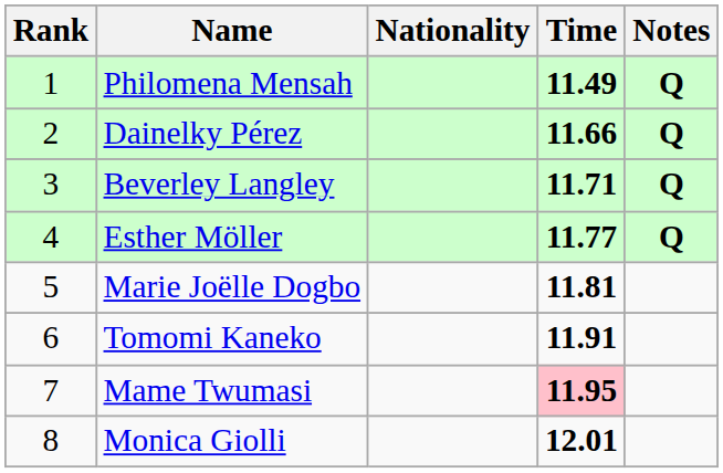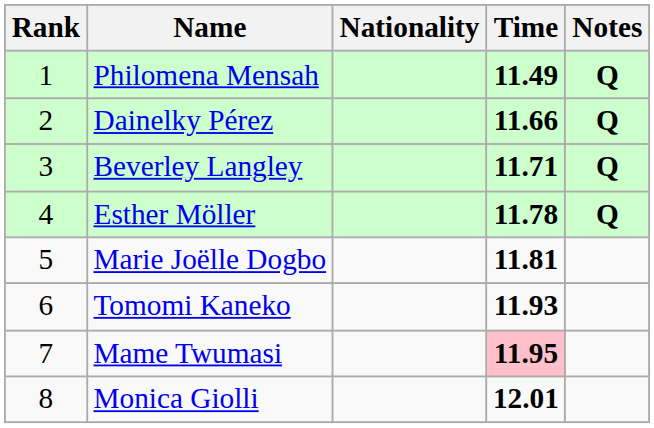 <table class="wikitable sortable" style="text-align:center">
 <tr>
 <th>Rank</th>
 <th>Name</th>
 <th>Nationality</th>
 <th>Time</th>
 <th>Notes</th>
 </tr>
 <tr bgcolor=ccffcc>
 <td>1</td>
 <td align=left><a href='#'>Philomena Mensah</a></td>
 <td align=left></td>
 <td><strong>11.49</strong></td>
 <td><strong>Q</strong></td>
 </tr>
 <tr bgcolor=ccffcc>
 <td>2</td>
 <td align=left><a href='#'>Dainelky Pérez</a></td>
 <td align=left></td>
 <td><strong>11.66</strong></td>
 <td><strong>Q</strong></td>
 </tr>
 <tr bgcolor=ccffcc>
 <td>3</td>
 <td align=left><a href='#'>Beverley Langley</a></td>
 <td align=left></td>
 <td><strong>11.71</strong></td>
 <td><strong>Q</strong></td>
 </tr>
 <tr bgcolor=ccffcc>
 <td>4</td>
 <td align=left><a href='#'>Esther Möller</a></td>
 <td align=left></td>
-<td><strong>11.77</strong></td>
+<td><strong>11.78</strong></td>
 <td><strong>Q</strong></td>
 </tr>
 <tr>
 <td>5</td>
 <td align=left><a href='#'>Marie Joëlle Dogbo</a></td>
 <td align=left></td>
 <td><strong>11.81</strong></td>
 <td></td>
 </tr>
 <tr>
 <td>6</td>
 <td align=left><a href='#'>Tomomi Kaneko</a></td>
 <td align=left></td>
-<td><strong>11.91</strong></td>
+<td><strong>11.93</strong></td>
 <td></td>
 </tr>
 <tr>
 <td>7</td>
 <td align=left><a href='#'>Mame Twumasi</a></td>
 <td align=left></td>
 <td style="background: pink;"><strong>11.95</strong></td>
 <td></td>
 </tr>
 <tr>
 <td>8</td>
 <td align=left><a href='#'>Monica Giolli</a></td>
 <td align=left></td>
 <td><strong>12.01</strong></td>
 <td></td>
 </tr>
 </table>
